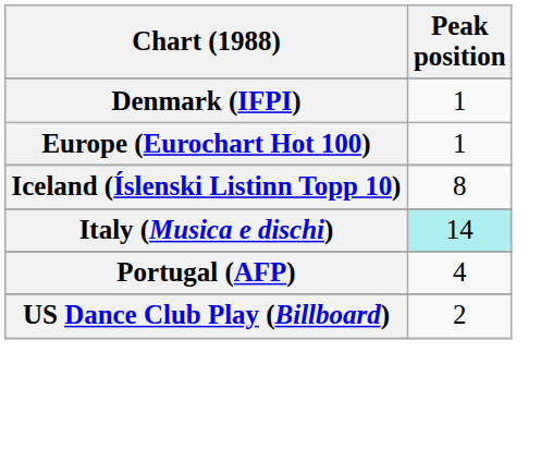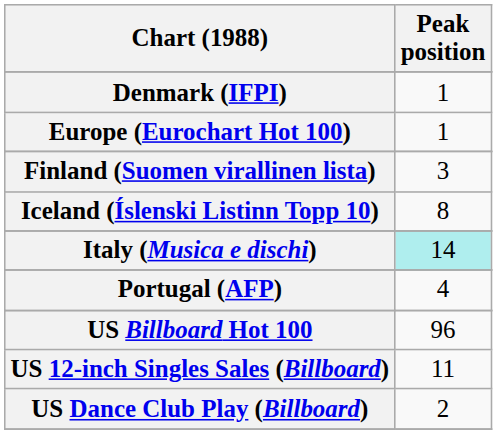 <table class="wikitable sortable plainrowheaders" style="text-align:center">
 <tr>
 <th>Chart (1988)</th>
 <th>Peak<br>position</th>
 </tr>
 <tr>
 </tr>
 <tr>
 </tr>
 <tr>
 </tr>
 <tr>
 <th scope="row">Denmark (<a href='#'>IFPI</a>)</th>
 <td>1</td>
 </tr>
 <tr>
 <th scope="row">Europe (<a href='#'>Eurochart Hot 100</a>)</th>
 <td>1</td>
 </tr>
 <tr>
+</tr>
+<tr>
+<th scope="row">Finland (<a href='#'>Suomen virallinen lista</a>)</th>
+<td>3</td>
 </tr>
 <tr>
 <th scope="row">Iceland (<a href='#'>Íslenski Listinn Topp 10</a>)</th>
 <td>8</td>
 </tr>
 <tr>
 </tr>
 <tr>
 <th scope="row">Italy (<em><a href='#'>Musica e dischi</a></em>)</th>
 <td style="background: paleturquoise;">14</td>
 </tr>
 <tr>
 </tr>
 <tr>
 </tr>
 <tr>
 </tr>
 <tr>
 </tr>
 <tr>
 <th scope="row">Portugal (<a href='#'>AFP</a>)</th>
 <td>4</td>
 </tr>
 <tr>
 </tr>
 <tr>
 </tr>
 <tr>
 </tr>
 <tr>
+<th scope="row">US <a href='#'><em>Billboard</em> Hot 100</a></th>
+<td>96</td>
+</tr>
+<tr>
+<th scope="row">US <a href='#'>12-inch Singles Sales</a> (<em><a href='#'>Billboard</a></em>)</th>
+<td>11</td>
+</tr>
+<tr>
 <th scope="row">US <a href='#'>Dance Club Play</a> (<em><a href='#'>Billboard</a></em>)</th>
 <td>2</td>
 </tr>
 <tr>
 </tr>
 </table>
